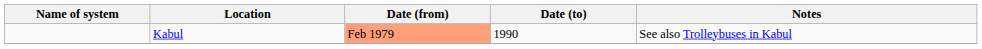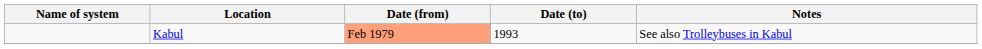 <table class="wikitable" width=100%>
 <tr>
 <th width=15%>Name of system</th>
 <th width=20%>Location</th>
 <th width=15%>Date (from)</th>
 <th width=15%>Date (to)</th>
 <th width=35%>Notes</th>
 </tr>
 <tr>
 <td> </td>
 <td><a href='#'>Kabul</a></td>
 <td style="background: lightsalmon;">Feb 1979</td>
-<td>1990</td>
+<td>1993</td>
 <td>See also <a href='#'>Trolleybuses in Kabul</a></td>
 </tr>
 <tr>
 </tr>
 </table>
